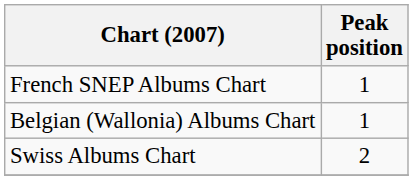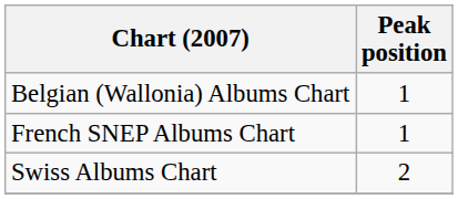 <table class="wikitable sortable">
 <tr>
 <th>Chart (2007)</th>
 <th>Peak<br>position</th>
 </tr>
 <tr>
-<td>French SNEP Albums Chart</td>
+<td>Belgian (Wallonia) Albums Chart</td>
 <td align="center">1</td>
 </tr>
 <tr>
-<td>Belgian (Wallonia) Albums Chart</td>
+<td>French SNEP Albums Chart</td>
 <td align="center">1</td>
 </tr>
 <tr>
 <td>Swiss Albums Chart</td>
 <td align="center">2</td>
 </tr>
 <tr>
 </tr>
 </table>
